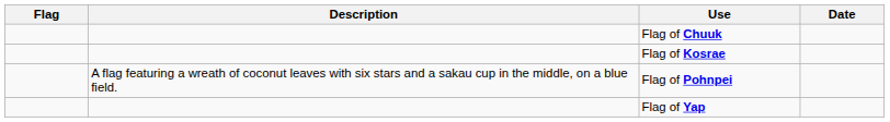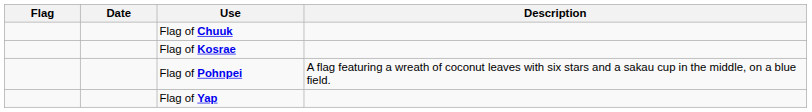 <table class="wikitable" style="background:#FFFFF">
 <tr>
 <th style="width:100px">Flag</th>
+<th style="width:100px">Date</th>
+<th style="width:200px">Use</th>
 <th style="width:700px">Description</th>
-<th style="width:200px">Use</th>
-<th style="width:100px">Date</th>
 </tr>
 <tr>
 <td></td>
 <td></td>
 <td>Flag of <strong><a href='#'>Chuuk</a></strong></td>
 <td></td>
 </tr>
 <tr>
 <td></td>
 <td></td>
 <td>Flag of <strong><a href='#'>Kosrae</a></strong></td>
 <td></td>
 </tr>
 <tr>
 <td></td>
+<td></td>
+<td>Flag of <strong><a href='#'>Pohnpei</a></strong></td>
 <td>A flag featuring a wreath of coconut leaves with six stars and a sakau cup in the middle, on a blue field.</td>
-<td>Flag of <strong><a href='#'>Pohnpei</a></strong></td>
-<td></td>
 </tr>
 <tr>
 <td></td>
 <td></td>
 <td>Flag of <strong><a href='#'>Yap</a></strong></td>
 <td></td>
 </tr>
 </table>
